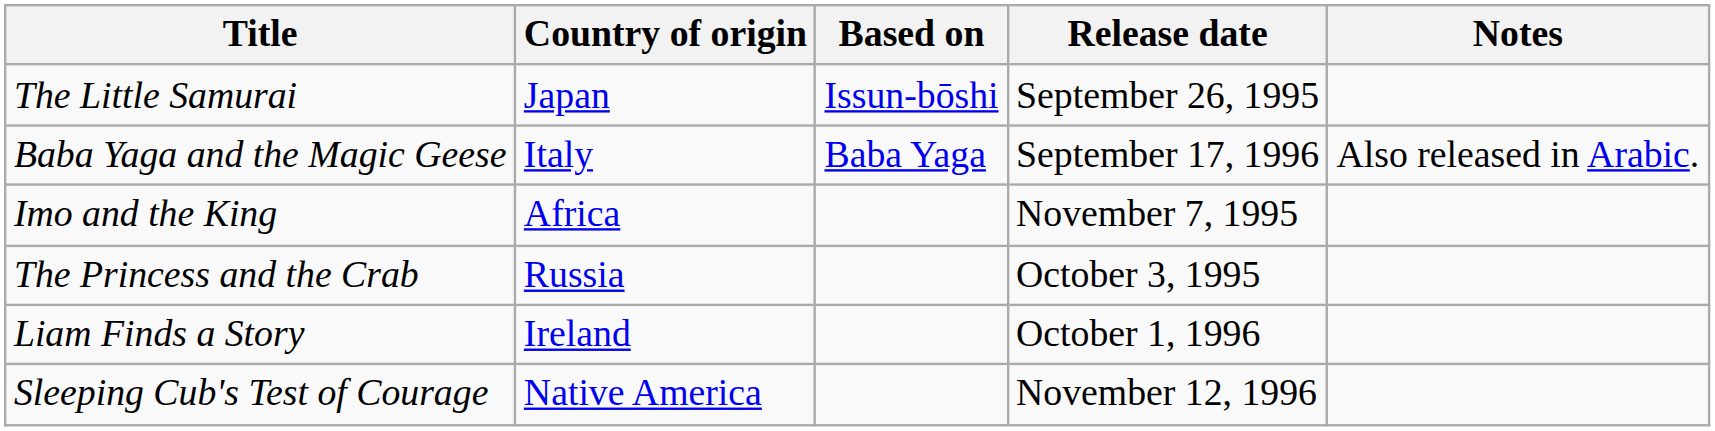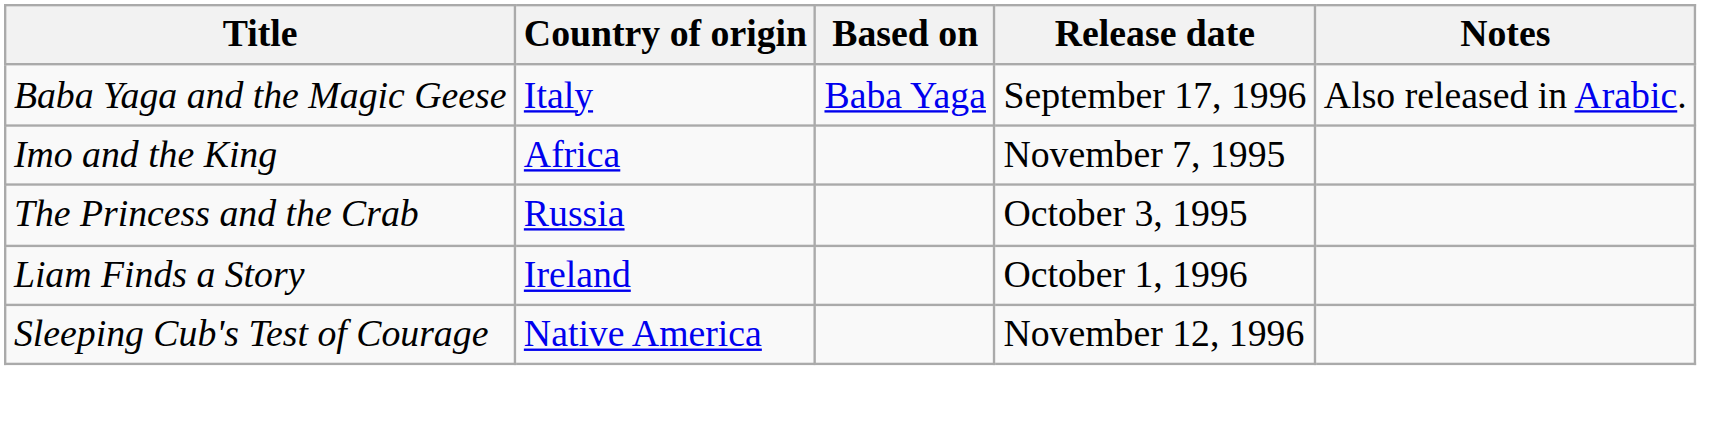 <table class="wikitable sortable">
 <tr>
 <th>Title</th>
 <th>Country of origin</th>
 <th>Based on</th>
 <th>Release date</th>
 <th>Notes</th>
-</tr>
-<tr>
-<td><em>The Little Samurai</em></td>
-<td><a href='#'>Japan</a></td>
-<td><a href='#'>Issun-bōshi</a></td>
-<td>September 26, 1995</td>
-<td></td>
 </tr>
 <tr>
 <td><em>Baba Yaga and the Magic Geese</em></td>
 <td><a href='#'>Italy</a></td>
 <td><a href='#'>Baba Yaga</a></td>
 <td>September 17, 1996</td>
 <td>Also released in <a href='#'>Arabic</a>.</td>
 </tr>
 <tr>
 <td><em>Imo and the King</em></td>
 <td><a href='#'>Africa</a></td>
 <td></td>
 <td>November 7, 1995</td>
 <td></td>
 </tr>
 <tr>
 <td><em>The Princess and the Crab</em></td>
 <td><a href='#'>Russia</a></td>
 <td></td>
 <td>October 3, 1995</td>
 <td></td>
 </tr>
 <tr>
 <td><em>Liam Finds a Story</em></td>
 <td><a href='#'>Ireland</a></td>
 <td></td>
 <td>October 1, 1996</td>
 <td></td>
 </tr>
 <tr>
 <td><em>Sleeping Cub's Test of Courage</em></td>
 <td><a href='#'>Native America</a></td>
 <td></td>
 <td>November 12, 1996</td>
 <td></td>
 </tr>
 </table>
